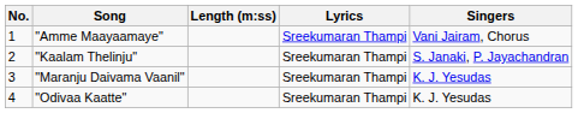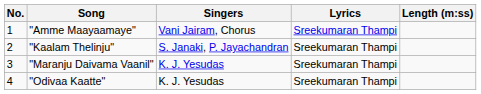 <table class="wikitable" style="font-size:95%;">
 <tr>
 <th>No.</th>
 <th>Song</th>
+<th>Singers</th>
+<th>Lyrics</th>
 <th>Length (m:ss)</th>
-<th>Lyrics</th>
-<th>Singers</th>
 </tr>
 <tr>
 <td>1</td>
 <td>"Amme Maayaamaye"</td>
+<td><a href='#'>Vani Jairam</a>, Chorus</td>
+<td><a href='#'>Sreekumaran Thampi</a></td>
 <td></td>
-<td><a href='#'>Sreekumaran Thampi</a></td>
-<td><a href='#'>Vani Jairam</a>, Chorus</td>
 </tr>
 <tr>
 <td>2</td>
 <td>"Kaalam Thelinju"</td>
+<td><a href='#'>S. Janaki</a>, <a href='#'>P. Jayachandran</a></td>
+<td>Sreekumaran Thampi</td>
 <td></td>
-<td>Sreekumaran Thampi</td>
-<td><a href='#'>S. Janaki</a>, <a href='#'>P. Jayachandran</a></td>
 </tr>
 <tr>
 <td>3</td>
 <td>"Maranju Daivama Vaanil"</td>
+<td><a href='#'>K. J. Yesudas</a></td>
+<td>Sreekumaran Thampi</td>
 <td></td>
-<td>Sreekumaran Thampi</td>
-<td><a href='#'>K. J. Yesudas</a></td>
 </tr>
 <tr>
 <td>4</td>
 <td>"Odivaa Kaatte"</td>
+<td>K. J. Yesudas</td>
+<td>Sreekumaran Thampi</td>
 <td></td>
-<td>Sreekumaran Thampi</td>
-<td>K. J. Yesudas</td>
 </tr>
 </table>
